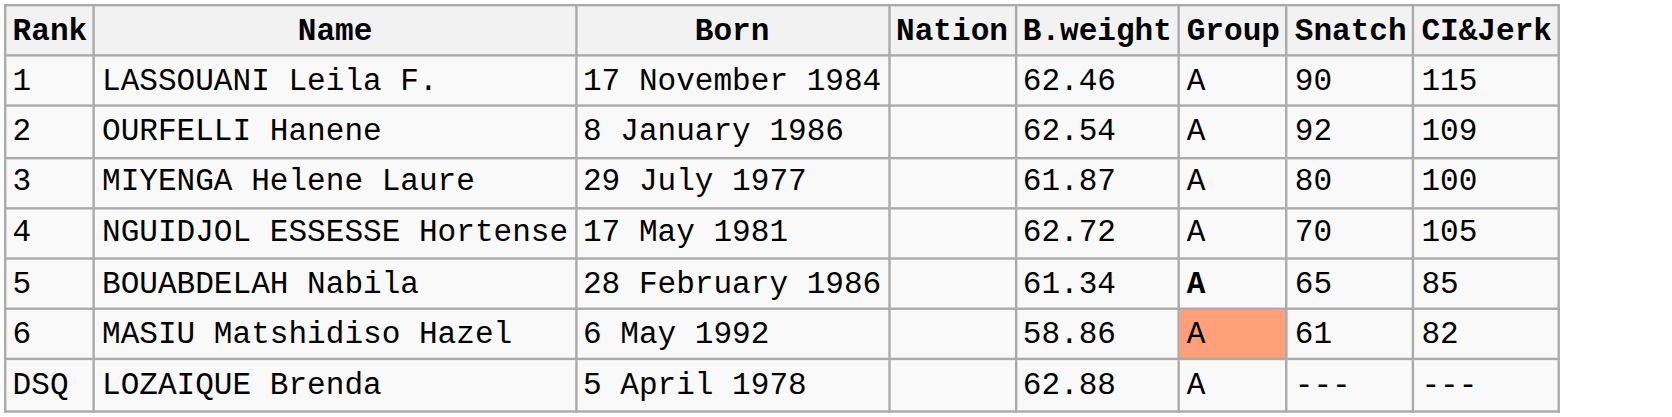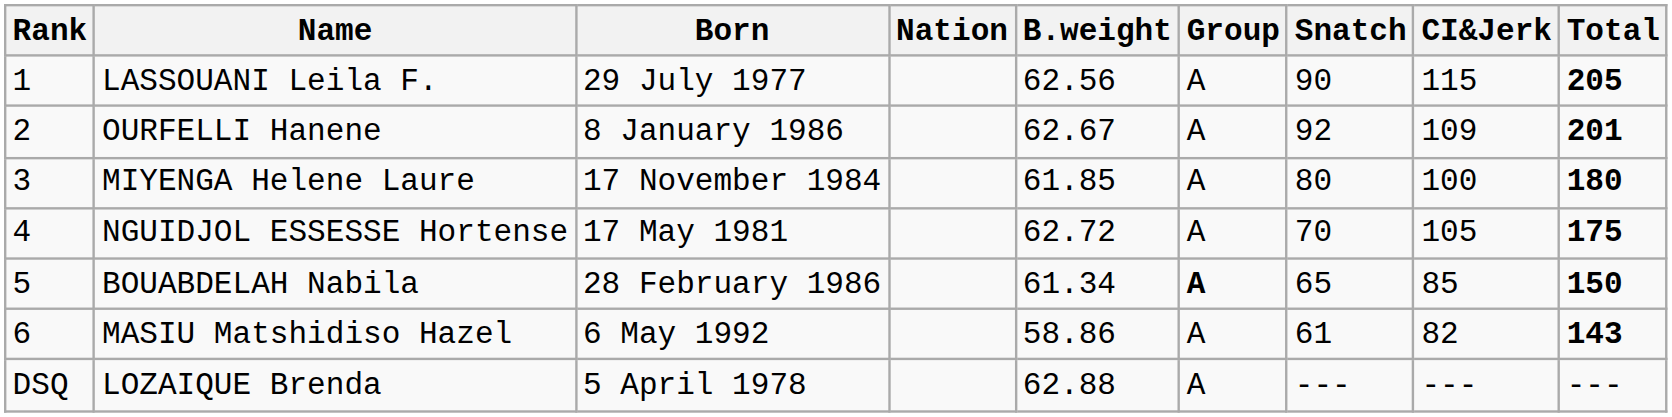 <table class="wikitable">
 <tr>
 <th>Rank</th>
 <th>Name</th>
 <th>Born</th>
 <th>Nation</th>
 <th>B.weight</th>
 <th>Group</th>
 <th>Snatch</th>
 <th>CI&Jerk</th>
+<th>Total</th>
 </tr>
 <tr>
 <td>1</td>
 <td>LASSOUANI Leila F.</td>
-<td>17 November 1984</td>
+<td>29 July 1977</td>
 <td></td>
-<td>62.46</td>
+<td>62.56</td>
 <td>A</td>
 <td>90</td>
 <td>115</td>
+<td><strong>205</strong></td>
 </tr>
 <tr>
 <td>2</td>
 <td>OURFELLI Hanene</td>
 <td>8 January 1986</td>
 <td></td>
-<td>62.54</td>
+<td>62.67</td>
 <td>A</td>
 <td>92</td>
 <td>109</td>
+<td><strong>201</strong></td>
 </tr>
 <tr>
 <td>3</td>
 <td>MIYENGA Helene Laure</td>
-<td>29 July 1977</td>
+<td>17 November 1984</td>
 <td></td>
-<td>61.87</td>
+<td>61.85</td>
 <td>A</td>
 <td>80</td>
 <td>100</td>
+<td><strong>180</strong></td>
 </tr>
 <tr>
 <td>4</td>
 <td>NGUIDJOL ESSESSE Hortense</td>
 <td>17 May 1981</td>
 <td></td>
 <td>62.72</td>
 <td>A</td>
 <td>70</td>
 <td>105</td>
+<td><strong>175</strong></td>
 </tr>
 <tr>
 <td>5</td>
 <td>BOUABDELAH Nabila</td>
 <td>28 February 1986</td>
 <td></td>
 <td>61.34</td>
 <td><strong>A</strong></td>
 <td>65</td>
 <td>85</td>
+<td><strong>150</strong></td>
 </tr>
 <tr>
 <td>6</td>
 <td>MASIU Matshidiso Hazel</td>
 <td>6 May 1992</td>
 <td></td>
 <td>58.86</td>
-<td style="background: lightsalmon;">A</td>
+<td>A</td>
 <td>61</td>
 <td>82</td>
+<td><strong>143</strong></td>
 </tr>
 <tr>
 <td>DSQ</td>
 <td>LOZAIQUE Brenda</td>
 <td>5 April 1978</td>
 <td></td>
 <td>62.88</td>
 <td>A</td>
 <td>---</td>
 <td>---</td>
+<td>---</td>
 </tr>
 </table>
